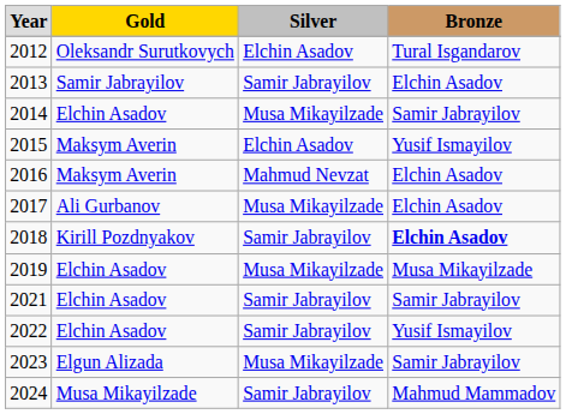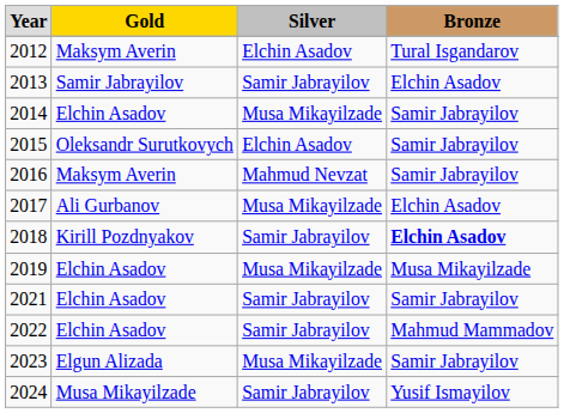 <table class="wikitable sortable" style="font-size:95%">
 <tr style="text-align:center; background:#e4e4e4; font-weight:bold;">
 <td style="background:#ddd; ">Year</td>
 <td style="background:gold; ">Gold</td>
 <td style="background:silver; ">Silver</td>
 <td style="background:#c96; ">Bronze</td>
 </tr>
 <tr style="background:#efefef;">
 </tr>
 <tr>
 <td>2012</td>
-<td><a href='#'>Oleksandr Surutkovych</a></td>
+<td><a href='#'>Maksym Averin</a></td>
 <td><a href='#'>Elchin Asadov</a></td>
 <td><a href='#'>Tural Isgandarov</a></td>
 </tr>
 <tr>
 <td>2013</td>
 <td><a href='#'>Samir Jabrayilov</a></td>
 <td><a href='#'>Samir Jabrayilov</a></td>
 <td><a href='#'>Elchin Asadov</a></td>
 </tr>
 <tr>
 <td>2014</td>
 <td><a href='#'>Elchin Asadov</a></td>
 <td><a href='#'>Musa Mikayilzade</a></td>
 <td><a href='#'>Samir Jabrayilov</a></td>
 </tr>
 <tr>
 <td>2015</td>
-<td><a href='#'>Maksym Averin</a></td>
+<td><a href='#'>Oleksandr Surutkovych</a></td>
 <td><a href='#'>Elchin Asadov</a></td>
-<td><a href='#'>Yusif Ismayilov</a></td>
+<td><a href='#'>Samir Jabrayilov</a></td>
 </tr>
 <tr>
 <td>2016</td>
 <td><a href='#'>Maksym Averin</a></td>
 <td><a href='#'>Mahmud Nevzat</a></td>
-<td><a href='#'>Elchin Asadov</a></td>
+<td><a href='#'>Samir Jabrayilov</a></td>
 </tr>
 <tr>
 <td>2017</td>
 <td><a href='#'>Ali Gurbanov</a></td>
 <td><a href='#'>Musa Mikayilzade</a></td>
 <td><a href='#'>Elchin Asadov</a></td>
 </tr>
 <tr>
 <td>2018</td>
 <td><a href='#'>Kirill Pozdnyakov</a></td>
 <td><a href='#'>Samir Jabrayilov</a></td>
 <td><strong><a href='#'>Elchin Asadov</a></strong></td>
 </tr>
 <tr>
 <td>2019</td>
 <td><a href='#'>Elchin Asadov</a></td>
 <td><a href='#'>Musa Mikayilzade</a></td>
 <td><a href='#'>Musa Mikayilzade</a></td>
 </tr>
 <tr>
 <td>2021</td>
 <td><a href='#'>Elchin Asadov</a></td>
 <td><a href='#'>Samir Jabrayilov</a></td>
 <td><a href='#'>Samir Jabrayilov</a></td>
 </tr>
 <tr>
 <td>2022</td>
 <td><a href='#'>Elchin Asadov</a></td>
 <td><a href='#'>Samir Jabrayilov</a></td>
-<td><a href='#'>Yusif Ismayilov</a></td>
+<td><a href='#'>Mahmud Mammadov</a></td>
 </tr>
 <tr>
 <td>2023</td>
 <td><a href='#'>Elgun Alizada</a></td>
 <td><a href='#'>Musa Mikayilzade</a></td>
 <td><a href='#'>Samir Jabrayilov</a></td>
 </tr>
 <tr>
 <td>2024</td>
 <td><a href='#'>Musa Mikayilzade</a></td>
 <td><a href='#'>Samir Jabrayilov</a></td>
-<td><a href='#'>Mahmud Mammadov</a></td>
+<td><a href='#'>Yusif Ismayilov</a></td>
 </tr>
 </table>
